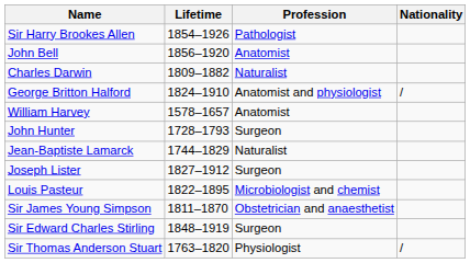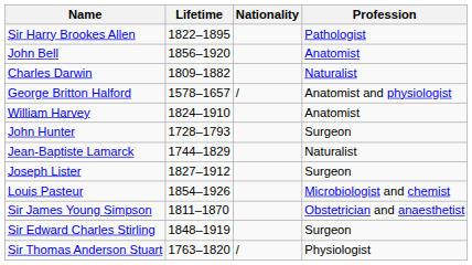 <table class="wikitable">
 <tr>
 <th>Name</th>
 <th>Lifetime</th>
+<th>Nationality</th>
 <th>Profession</th>
-<th>Nationality</th>
 </tr>
 <tr>
 <td><a href='#'>Sir Harry Brookes Allen</a></td>
-<td>1854–1926</td>
+<td>1822–1895</td>
+<td></td>
 <td><a href='#'>Pathologist</a></td>
-<td></td>
 </tr>
 <tr>
 <td><a href='#'>John Bell</a></td>
 <td>1856–1920</td>
+<td></td>
 <td><a href='#'>Anatomist</a></td>
-<td></td>
 </tr>
 <tr>
 <td><a href='#'>Charles Darwin</a></td>
 <td>1809–1882</td>
+<td></td>
 <td><a href='#'>Naturalist</a></td>
-<td></td>
 </tr>
 <tr>
 <td><a href='#'>George Britton Halford</a></td>
-<td>1824–1910</td>
+<td>1578–1657</td>
+<td> / </td>
 <td>Anatomist and <a href='#'>physiologist</a></td>
-<td> / </td>
 </tr>
 <tr>
 <td><a href='#'>William Harvey</a></td>
-<td>1578–1657</td>
+<td>1824–1910</td>
+<td></td>
 <td>Anatomist</td>
-<td></td>
 </tr>
 <tr>
 <td><a href='#'>John Hunter</a></td>
 <td>1728–1793</td>
+<td></td>
 <td>Surgeon</td>
-<td></td>
 </tr>
 <tr>
 <td><a href='#'>Jean-Baptiste Lamarck</a></td>
 <td>1744–1829</td>
+<td></td>
 <td>Naturalist</td>
-<td></td>
 </tr>
 <tr>
 <td><a href='#'>Joseph Lister</a></td>
 <td>1827–1912</td>
+<td></td>
 <td>Surgeon</td>
-<td></td>
 </tr>
 <tr>
 <td><a href='#'>Louis Pasteur</a></td>
-<td>1822–1895</td>
+<td>1854–1926</td>
+<td></td>
 <td><a href='#'>Microbiologist</a> and <a href='#'>chemist</a></td>
-<td></td>
 </tr>
 <tr>
 <td><a href='#'>Sir James Young Simpson</a></td>
 <td>1811–1870</td>
+<td></td>
 <td><a href='#'>Obstetrician</a> and <a href='#'>anaesthetist</a></td>
-<td></td>
 </tr>
 <tr>
 <td><a href='#'>Sir Edward Charles Stirling</a></td>
 <td>1848–1919</td>
+<td></td>
 <td>Surgeon</td>
-<td></td>
 </tr>
 <tr>
 <td><a href='#'>Sir Thomas Anderson Stuart</a></td>
 <td>1763–1820</td>
+<td> / </td>
 <td>Physiologist</td>
-<td> / </td>
 </tr>
 </table>
